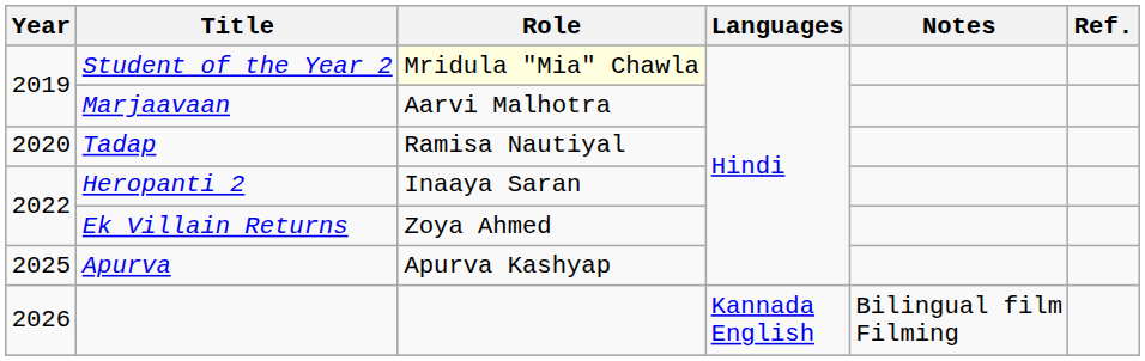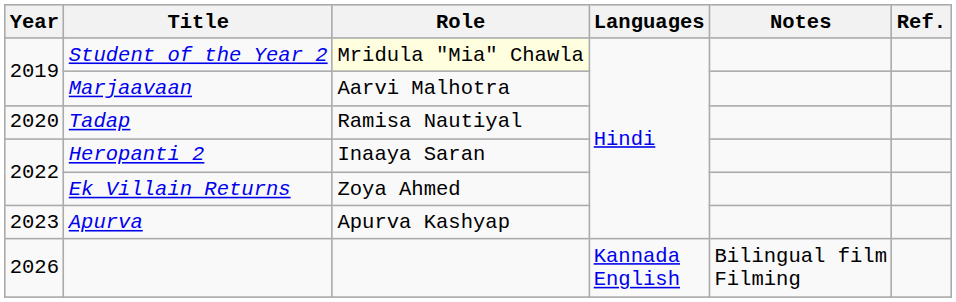 <table class="wikitable sortable">
 <tr>
 <th>Year</th>
 <th>Title</th>
 <th>Role</th>
 <th>Languages</th>
 <th class="unsortable">Notes</th>
 <th class="unsortable">Ref.</th>
 </tr>
 <tr>
 <td rowspan="2">2019</td>
 <td><em><a href='#'>Student of the Year 2</a></em></td>
 <td style="background: lightyellow;">Mridula "Mia" Chawla</td>
 <td rowspan="6"><a href='#'>Hindi</a></td>
 <td></td>
 <td></td>
 </tr>
 <tr>
 <td><em><a href='#'>Marjaavaan</a></em></td>
 <td>Aarvi Malhotra</td>
 <td></td>
 <td></td>
 </tr>
 <tr>
 <td>2020</td>
 <td><em><a href='#'>Tadap</a></em></td>
 <td>Ramisa Nautiyal</td>
 <td></td>
 <td></td>
 </tr>
 <tr>
 <td rowspan="2">2022</td>
 <td><em><a href='#'>Heropanti 2</a></em></td>
 <td>Inaaya Saran</td>
 <td></td>
 <td></td>
 </tr>
 <tr>
 <td><em><a href='#'>Ek Villain Returns</a></em></td>
 <td>Zoya Ahmed</td>
 <td></td>
 <td></td>
 </tr>
 <tr>
-<td>2025</td>
+<td>2023</td>
 <td><em><a href='#'>Apurva</a></em></td>
 <td>Apurva Kashyap</td>
 <td></td>
 <td></td>
 </tr>
 <tr>
 <td>2026</td>
 <td></td>
 <td></td>
 <td><a href='#'>Kannada</a><br><a href='#'>English</a></td>
 <td>Bilingual  film<br>Filming</td>
 <td></td>
 </tr>
 </table>
